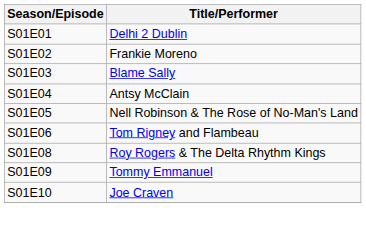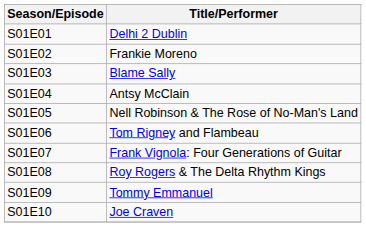 <table class="wikitable">
 <tr>
 <th>Season/Episode</th>
 <th>Title/Performer</th>
 </tr>
 <tr>
 <td>S01E01</td>
 <td><a href='#'>Delhi 2 Dublin</a></td>
 </tr>
 <tr>
 <td>S01E02</td>
 <td>Frankie Moreno</td>
 </tr>
 <tr>
 <td>S01E03</td>
 <td><a href='#'>Blame Sally</a></td>
 </tr>
 <tr>
 <td>S01E04</td>
 <td>Antsy McClain</td>
 </tr>
 <tr>
 <td>S01E05</td>
 <td>Nell Robinson & The Rose of No-Man's Land</td>
 </tr>
 <tr>
 <td>S01E06</td>
 <td><a href='#'>Tom Rigney</a> and Flambeau</td>
 </tr>
 <tr>
+<td>S01E07</td>
+<td><a href='#'>Frank Vignola</a>: Four Generations of Guitar</td>
+</tr>
+<tr>
 <td>S01E08</td>
 <td><a href='#'>Roy Rogers</a> & The Delta Rhythm Kings</td>
 </tr>
 <tr>
 <td>S01E09</td>
 <td><a href='#'>Tommy Emmanuel</a></td>
 </tr>
 <tr>
 <td>S01E10</td>
 <td><a href='#'>Joe Craven</a></td>
 </tr>
 <tr>
 </tr>
 </table>
